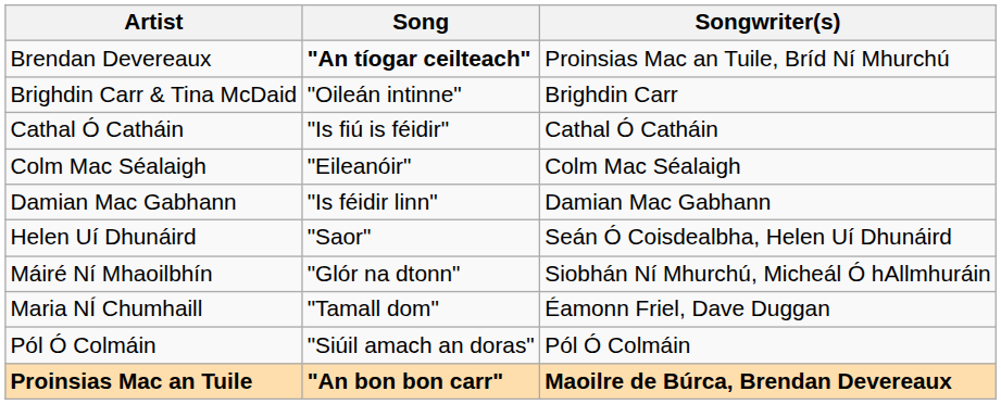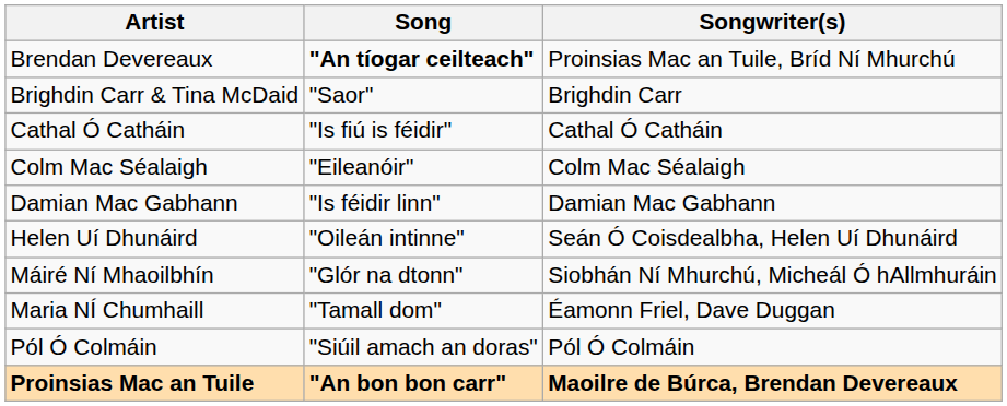 <table class="sortable wikitable" style="margin: 1em auto 1em auto; text-align:left">
 <tr>
 <th>Artist</th>
 <th>Song</th>
 <th>Songwriter(s)</th>
 </tr>
 <tr>
 <td>Brendan Devereaux</td>
 <td><strong>"An tíogar ceilteach"</strong></td>
 <td>Proinsias Mac an Tuile, Bríd Ní Mhurchú</td>
 </tr>
 <tr>
 <td>Brighdin Carr & Tina McDaid</td>
-<td>"Oileán intinne"</td>
+<td>"Saor"</td>
 <td>Brighdin Carr</td>
 </tr>
 <tr>
 <td>Cathal Ó Catháin</td>
 <td>"Is fiú is féidir"</td>
 <td>Cathal Ó Catháin</td>
 </tr>
 <tr>
 <td>Colm Mac Séalaigh</td>
 <td>"Eileanóir"</td>
 <td>Colm Mac Séalaigh</td>
 </tr>
 <tr>
 <td>Damian Mac Gabhann</td>
 <td>"Is féidir linn"</td>
 <td>Damian Mac Gabhann</td>
 </tr>
 <tr>
 <td>Helen Uí Dhunáird</td>
-<td>"Saor"</td>
+<td>"Oileán intinne"</td>
 <td>Seán Ó Coisdealbha, Helen Uí Dhunáird</td>
 </tr>
 <tr>
 <td>Máiré Ní Mhaoilbhín</td>
 <td>"Glór na dtonn"</td>
 <td>Siobhán Ní Mhurchú, Micheál Ó hAllmhuráin</td>
 </tr>
 <tr>
 <td>Maria NÍ Chumhaill</td>
 <td>"Tamall dom"</td>
 <td>Éamonn Friel, Dave Duggan</td>
 </tr>
 <tr>
 <td>Pól Ó Colmáin</td>
 <td>"Siúil amach an doras"</td>
 <td>Pól Ó Colmáin</td>
 </tr>
 <tr style="font-weight:bold; background:navajowhite;">
 <td>Proinsias Mac an Tuile</td>
 <td>"An bon bon carr"</td>
 <td>Maoilre de Búrca, Brendan Devereaux</td>
 </tr>
 </table>
